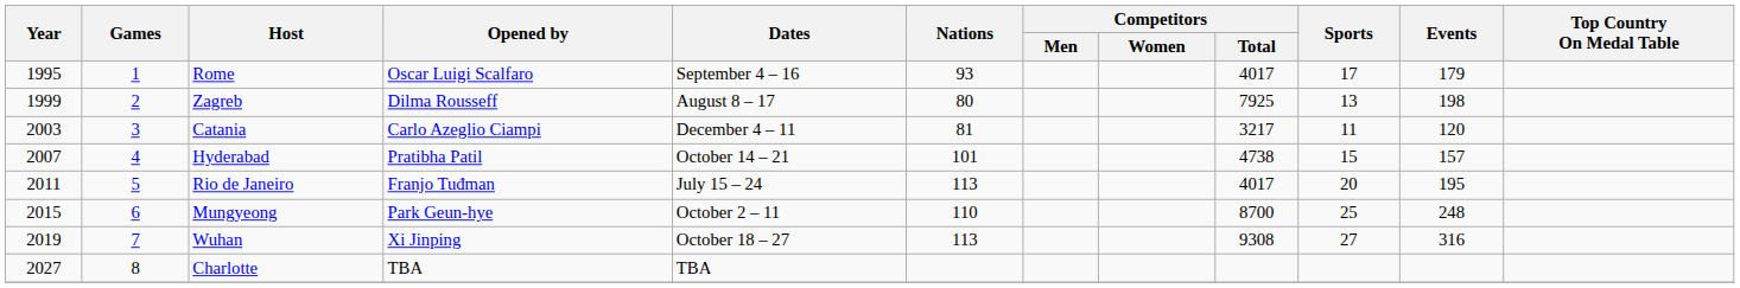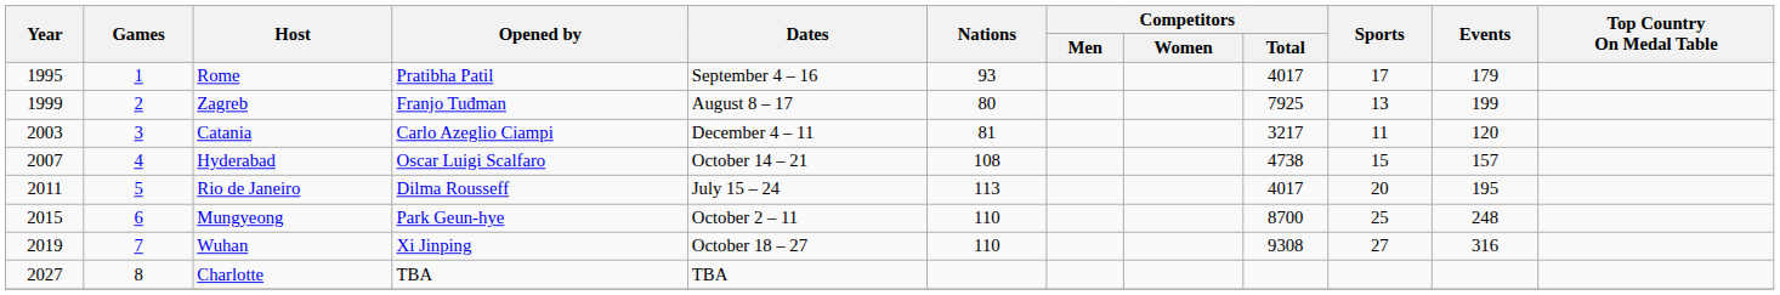 <table class="wikitable" style="margin:1em auto;text-align:center" width="100%">
 <tr>
 <th rowspan=2>Year</th>
 <th rowspan=2>Games</th>
 <th rowspan=2>Host</th>
 <th rowspan=2>Opened by</th>
 <th rowspan=2>Dates</th>
 <th rowspan=2>Nations</th>
 <th colspan=3>Competitors</th>
 <th rowspan=2>Sports</th>
 <th rowspan=2>Events</th>
 <th rowspan=2>Top Country <br> On Medal Table</th>
 </tr>
 <tr>
 <th>Men</th>
 <th>Women</th>
 <th>Total</th>
 </tr>
 <tr>
 <td>1995</td>
 <td><a href='#'>1</a></td>
 <td align=left> <a href='#'>Rome</a></td>
-<td align=left><a href='#'>Oscar Luigi Scalfaro</a></td>
+<td align=left><a href='#'>Pratibha Patil</a></td>
 <td align=left>September 4 – 16</td>
 <td>93</td>
 <td></td>
 <td></td>
 <td>4017</td>
 <td>17</td>
 <td>179</td>
 <td align=left></td>
 </tr>
 <tr>
 <td>1999</td>
 <td><a href='#'>2</a></td>
 <td align=left> <a href='#'>Zagreb</a></td>
-<td align=left><a href='#'>Dilma Rousseff</a></td>
+<td align=left><a href='#'>Franjo Tuđman</a></td>
 <td align=left>August 8 – 17</td>
 <td>80</td>
 <td></td>
 <td></td>
 <td>7925</td>
 <td>13</td>
-<td>198</td>
+<td>199</td>
 <td align=left></td>
 </tr>
 <tr>
 <td>2003</td>
 <td><a href='#'>3</a></td>
 <td align=left> <a href='#'>Catania</a></td>
 <td align=left><a href='#'>Carlo Azeglio Ciampi</a></td>
 <td align=left>December 4 – 11</td>
 <td>81</td>
 <td></td>
 <td></td>
 <td>3217</td>
 <td>11</td>
 <td>120</td>
 <td align=left></td>
 </tr>
 <tr>
 <td>2007</td>
 <td><a href='#'>4</a></td>
 <td align=left> <a href='#'>Hyderabad</a></td>
-<td align=left><a href='#'>Pratibha Patil</a></td>
+<td align=left><a href='#'>Oscar Luigi Scalfaro</a></td>
 <td align=left>October 14 – 21</td>
-<td>101</td>
+<td>108</td>
 <td></td>
 <td></td>
 <td>4738</td>
 <td>15</td>
 <td>157</td>
 <td align=left></td>
 </tr>
 <tr>
 <td>2011</td>
 <td><a href='#'>5</a></td>
 <td align=left> <a href='#'>Rio de Janeiro</a></td>
-<td align=left><a href='#'>Franjo Tuđman</a></td>
+<td align=left><a href='#'>Dilma Rousseff</a></td>
 <td align=left>July 15 – 24</td>
 <td>113</td>
 <td></td>
 <td></td>
 <td>4017</td>
 <td>20</td>
 <td>195</td>
 <td align=left></td>
 </tr>
 <tr>
 <td>2015</td>
 <td><a href='#'>6</a></td>
 <td align=left> <a href='#'>Mungyeong</a></td>
 <td align=left><a href='#'>Park Geun-hye</a></td>
 <td align=left>October 2 – 11</td>
 <td>110</td>
 <td></td>
 <td></td>
 <td>8700</td>
 <td>25</td>
 <td>248</td>
 <td align=left></td>
 </tr>
 <tr>
 <td>2019</td>
 <td><a href='#'>7</a></td>
 <td align=left> <a href='#'>Wuhan</a></td>
 <td align=left><a href='#'>Xi Jinping</a></td>
 <td align=left>October 18 – 27</td>
-<td>113</td>
+<td>110</td>
 <td></td>
 <td></td>
 <td>9308</td>
 <td>27</td>
 <td>316</td>
 <td align=left></td>
 </tr>
 <tr>
 <td>2027</td>
 <td 2027 Military World Games>8</td>
 <td align=left> <a href='#'>Charlotte</a></td>
 <td align=left>TBA</td>
 <td align=left>TBA</td>
 <td></td>
 <td></td>
 <td></td>
 <td></td>
 <td></td>
 <td></td>
 <td align=left></td>
 </tr>
 <tr>
 </tr>
 </table>
